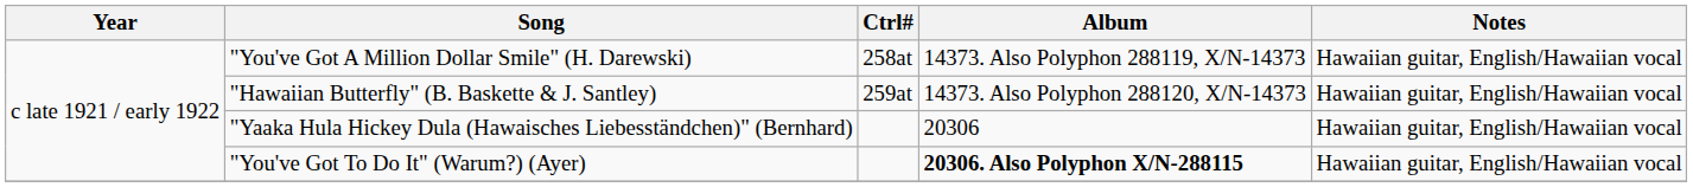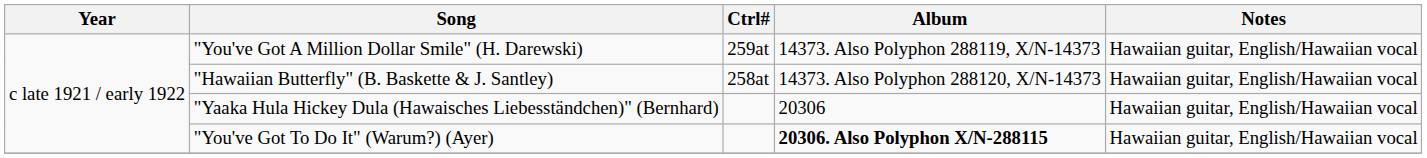 <table class="wikitable">
 <tr>
 <th>Year</th>
 <th>Song</th>
 <th>Ctrl#</th>
 <th>Album</th>
 <th>Notes</th>
 </tr>
 <tr>
 <td rowspan=4>c late 1921 / early 1922</td>
 <td>"You've Got A Million Dollar Smile" (H. Darewski)</td>
-<td>258at</td>
+<td>259at</td>
 <td>14373. Also Polyphon 288119, X/N-14373</td>
 <td>Hawaiian guitar, English/Hawaiian vocal</td>
 </tr>
 <tr>
 <td>"Hawaiian Butterfly" (B. Baskette & J. Santley)</td>
-<td>259at</td>
+<td>258at</td>
 <td>14373. Also Polyphon 288120, X/N-14373</td>
 <td>Hawaiian guitar, English/Hawaiian vocal</td>
 </tr>
 <tr>
 <td>"Yaaka Hula Hickey Dula (Hawaisches Liebesständchen)" (Bernhard)</td>
 <td></td>
 <td>20306</td>
 <td>Hawaiian guitar, English/Hawaiian vocal</td>
 </tr>
 <tr>
 <td>"You've Got To Do It" (Warum?) (Ayer)</td>
 <td></td>
 <td><strong>20306. Also Polyphon X/N-288115</strong></td>
 <td>Hawaiian guitar, English/Hawaiian vocal</td>
 </tr>
 <tr>
 </tr>
 </table>
